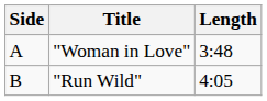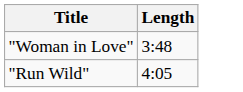 <table class="wikitable">
 <tr>
-<th>Side</th>
 <th>Title</th>
 <th>Length</th>
 </tr>
 <tr>
-<td>A</td>
 <td>"Woman in Love"</td>
 <td>3:48</td>
 </tr>
 <tr>
-<td>B</td>
 <td>"Run Wild"</td>
 <td>4:05</td>
 </tr>
 </table>
